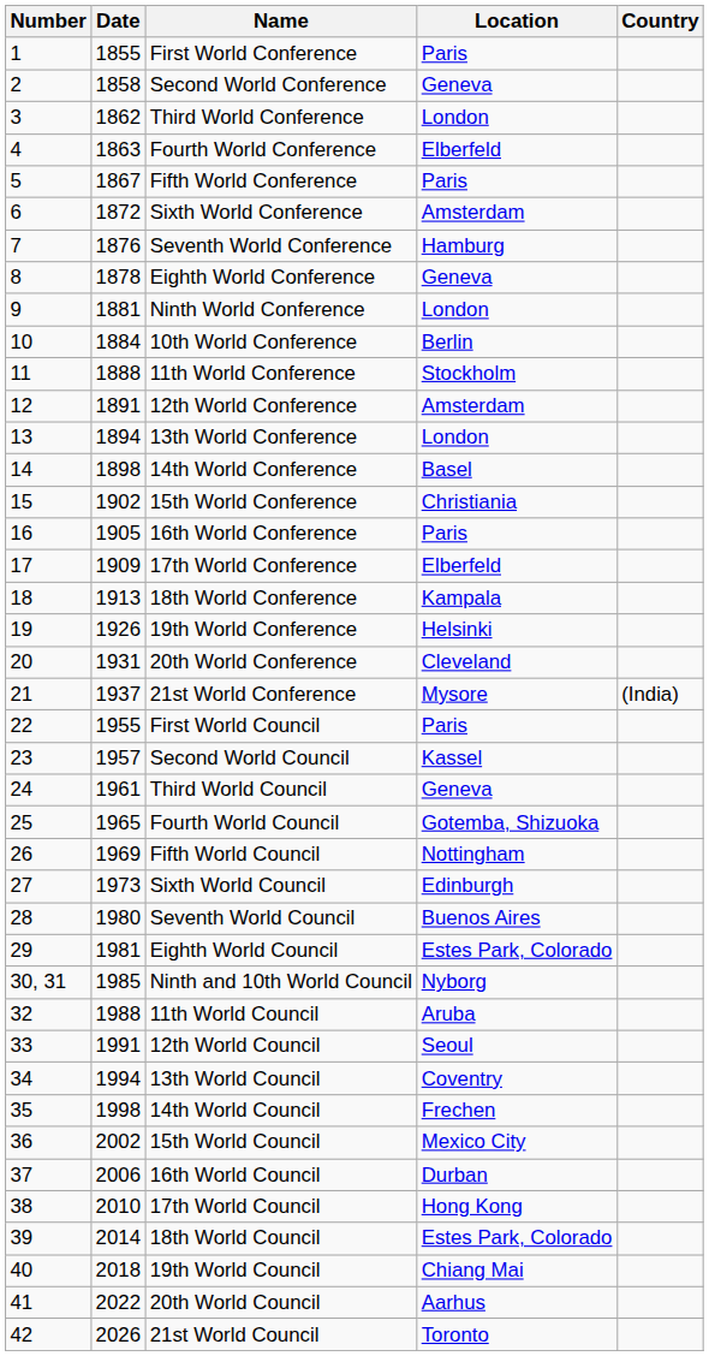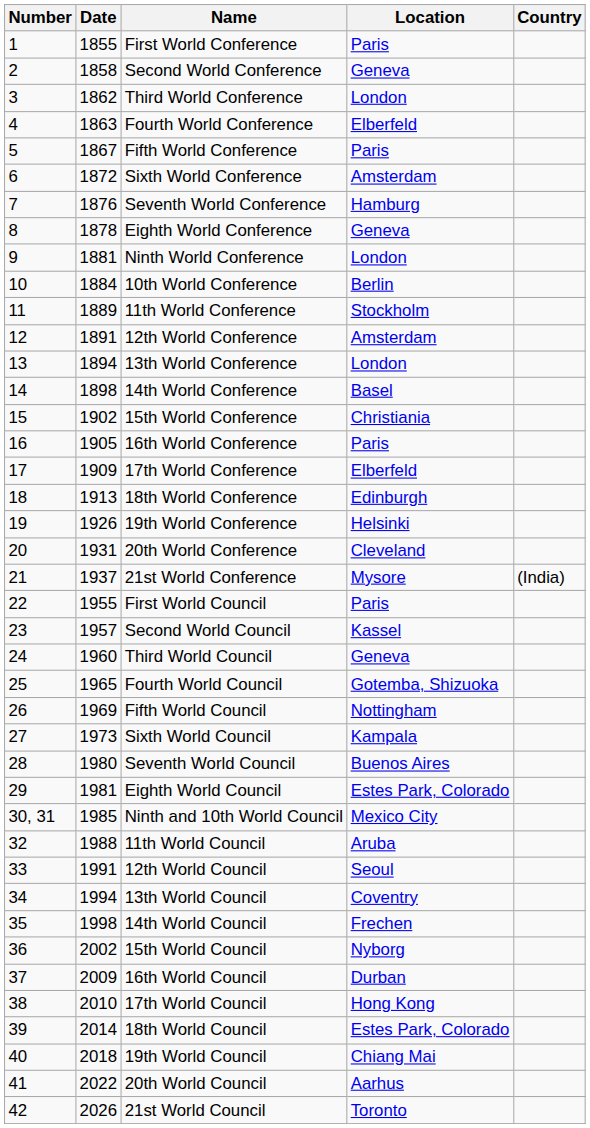 <table class="wikitable">
 <tr>
 <th>Number</th>
 <th>Date</th>
 <th>Name</th>
 <th>Location</th>
 <th>Country</th>
 </tr>
 <tr>
 <td>1</td>
 <td>1855</td>
 <td>First World Conference</td>
 <td><a href='#'>Paris</a></td>
 <td></td>
 </tr>
 <tr>
 <td>2</td>
 <td>1858</td>
 <td>Second World Conference</td>
 <td><a href='#'>Geneva</a></td>
 <td></td>
 </tr>
 <tr>
 <td>3</td>
 <td>1862</td>
 <td>Third World Conference</td>
 <td><a href='#'>London</a></td>
 <td></td>
 </tr>
 <tr>
 <td>4</td>
 <td>1863</td>
 <td>Fourth World Conference</td>
 <td><a href='#'>Elberfeld</a></td>
 <td></td>
 </tr>
 <tr>
 <td>5</td>
 <td>1867</td>
 <td>Fifth World Conference</td>
 <td><a href='#'>Paris</a></td>
 <td></td>
 </tr>
 <tr>
 <td>6</td>
 <td>1872</td>
 <td>Sixth World Conference</td>
 <td><a href='#'>Amsterdam</a></td>
 <td></td>
 </tr>
 <tr>
 <td>7</td>
 <td>1876</td>
 <td>Seventh World Conference</td>
 <td><a href='#'>Hamburg</a></td>
 <td></td>
 </tr>
 <tr>
 <td>8</td>
 <td>1878</td>
 <td>Eighth World Conference</td>
 <td><a href='#'>Geneva</a></td>
 <td></td>
 </tr>
 <tr>
 <td>9</td>
 <td>1881</td>
 <td>Ninth World Conference</td>
 <td><a href='#'>London</a></td>
 <td></td>
 </tr>
 <tr>
 <td>10</td>
 <td>1884</td>
 <td>10th World Conference</td>
 <td><a href='#'>Berlin</a></td>
 <td></td>
 </tr>
 <tr>
 <td>11</td>
-<td>1888</td>
+<td>1889</td>
 <td>11th World Conference</td>
 <td><a href='#'>Stockholm</a></td>
 <td></td>
 </tr>
 <tr>
 <td>12</td>
 <td>1891</td>
 <td>12th World Conference</td>
 <td><a href='#'>Amsterdam</a></td>
 <td></td>
 </tr>
 <tr>
 <td>13</td>
 <td>1894</td>
 <td>13th World Conference</td>
 <td><a href='#'>London</a></td>
 <td></td>
 </tr>
 <tr>
 <td>14</td>
 <td>1898</td>
 <td>14th World Conference</td>
 <td><a href='#'>Basel</a></td>
 <td></td>
 </tr>
 <tr>
 <td>15</td>
 <td>1902</td>
 <td>15th World Conference</td>
 <td><a href='#'>Christiania</a></td>
 <td></td>
 </tr>
 <tr>
 <td>16</td>
 <td>1905</td>
 <td>16th World Conference</td>
 <td><a href='#'>Paris</a></td>
 <td></td>
 </tr>
 <tr>
 <td>17</td>
 <td>1909</td>
 <td>17th World Conference</td>
 <td><a href='#'>Elberfeld</a></td>
 <td></td>
 </tr>
 <tr>
 <td>18</td>
 <td>1913</td>
 <td>18th World Conference</td>
-<td><a href='#'>Kampala</a></td>
+<td><a href='#'>Edinburgh</a></td>
 <td></td>
 </tr>
 <tr>
 <td>19</td>
 <td>1926</td>
 <td>19th World Conference</td>
 <td><a href='#'>Helsinki</a></td>
 <td></td>
 </tr>
 <tr>
 <td>20</td>
 <td>1931</td>
 <td>20th World Conference</td>
 <td><a href='#'>Cleveland</a></td>
 <td></td>
 </tr>
 <tr>
 <td>21</td>
 <td>1937</td>
 <td>21st World Conference</td>
 <td><a href='#'>Mysore</a></td>
 <td> (India)</td>
 </tr>
 <tr>
 <td>22</td>
 <td>1955</td>
 <td>First World Council</td>
 <td><a href='#'>Paris</a></td>
 <td></td>
 </tr>
 <tr>
 <td>23</td>
 <td>1957</td>
 <td>Second World Council</td>
 <td><a href='#'>Kassel</a></td>
 <td></td>
 </tr>
 <tr>
 <td>24</td>
-<td>1961</td>
+<td>1960</td>
 <td>Third World Council</td>
 <td><a href='#'>Geneva</a></td>
 <td></td>
 </tr>
 <tr>
 <td>25</td>
 <td>1965</td>
 <td>Fourth World Council</td>
 <td><a href='#'>Gotemba, Shizuoka</a></td>
 <td></td>
 </tr>
 <tr>
 <td>26</td>
 <td>1969</td>
 <td>Fifth World Council</td>
 <td><a href='#'>Nottingham</a></td>
 <td></td>
 </tr>
 <tr>
 <td>27</td>
 <td>1973</td>
 <td>Sixth World Council</td>
-<td><a href='#'>Edinburgh</a></td>
+<td><a href='#'>Kampala</a></td>
 <td></td>
 </tr>
 <tr>
 <td>28</td>
 <td>1980</td>
 <td>Seventh World Council</td>
 <td><a href='#'>Buenos Aires</a></td>
 <td></td>
 </tr>
 <tr>
 <td>29</td>
 <td>1981</td>
 <td>Eighth World Council</td>
 <td><a href='#'>Estes Park, Colorado</a></td>
 <td></td>
 </tr>
 <tr>
 <td>30, 31</td>
 <td>1985</td>
 <td>Ninth and 10th World Council</td>
-<td><a href='#'>Nyborg</a></td>
+<td><a href='#'>Mexico City</a></td>
 <td></td>
 </tr>
 <tr>
 <td>32</td>
 <td>1988</td>
 <td>11th World Council</td>
 <td><a href='#'>Aruba</a></td>
 <td></td>
 </tr>
 <tr>
 <td>33</td>
 <td>1991</td>
 <td>12th World Council</td>
 <td><a href='#'>Seoul</a></td>
 <td></td>
 </tr>
 <tr>
 <td>34</td>
 <td>1994</td>
 <td>13th World Council</td>
 <td><a href='#'>Coventry</a></td>
 <td></td>
 </tr>
 <tr>
 <td>35</td>
 <td>1998</td>
 <td>14th World Council</td>
 <td><a href='#'>Frechen</a></td>
 <td></td>
 </tr>
 <tr>
 <td>36</td>
 <td>2002</td>
 <td>15th World Council</td>
-<td><a href='#'>Mexico City</a></td>
+<td><a href='#'>Nyborg</a></td>
 <td></td>
 </tr>
 <tr>
 <td>37</td>
-<td>2006</td>
+<td>2009</td>
 <td>16th World Council</td>
 <td><a href='#'>Durban</a></td>
 <td></td>
 </tr>
 <tr>
 <td>38</td>
 <td>2010</td>
 <td>17th World Council</td>
 <td><a href='#'>Hong Kong</a></td>
 <td></td>
 </tr>
 <tr>
 <td>39</td>
 <td>2014</td>
 <td>18th World Council</td>
 <td><a href='#'>Estes Park, Colorado</a></td>
 <td></td>
 </tr>
 <tr>
 <td>40</td>
 <td>2018</td>
 <td>19th World Council</td>
 <td><a href='#'>Chiang Mai</a></td>
 <td></td>
 </tr>
 <tr>
 <td>41</td>
 <td>2022</td>
 <td>20th World Council</td>
 <td><a href='#'>Aarhus</a></td>
 <td></td>
 </tr>
 <tr>
 <td>42</td>
 <td>2026</td>
 <td>21st World Council</td>
 <td><a href='#'>Toronto</a></td>
 <td></td>
 </tr>
 <tr>
 </tr>
 </table>
